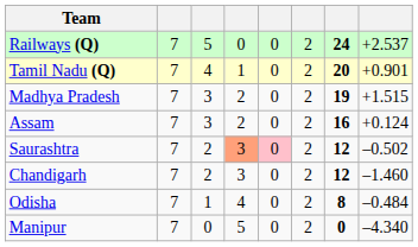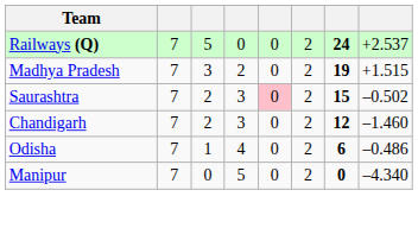 <table class="wikitable" style="text-align:center">
 <tr>
 <th style="width:140px;">Team</th>
 <th style="width:25px;"></th>
 <th style="width:25px;"></th>
 <th style="width:25px;"></th>
 <th style="width:25px;"></th>
 <th style="width:25px;"></th>
 <th style="width:25px;"></th>
 <th style="width:40px;"></th>
 </tr>
 <tr style="background:#cfc;">
 <td style="text-align:left"><a href='#'>Railways</a>  <strong>(Q)</strong></td>
 <td>7</td>
 <td>5</td>
 <td>0</td>
 <td>0</td>
 <td>2</td>
 <td><strong>24</strong></td>
 <td>+2.537</td>
 </tr>
-<tr style="background:#ffc;">
-<td style="text-align:left"><a href='#'>Tamil Nadu</a> <strong>(Q)</strong></td>
-<td>7</td>
-<td>4</td>
-<td>1</td>
-<td>0</td>
-<td>2</td>
-<td><strong>20</strong></td>
-<td>+0.901</td>
-</tr>
 <tr>
 <td style="text-align:left"><a href='#'>Madhya Pradesh</a></td>
 <td>7</td>
 <td>3</td>
 <td>2</td>
 <td>0</td>
 <td>2</td>
 <td><strong>19</strong></td>
 <td>+1.515</td>
 </tr>
 <tr>
-<td style="text-align:left"><a href='#'>Assam</a></td>
-<td>7</td>
-<td>3</td>
-<td>2</td>
-<td>0</td>
-<td>2</td>
-<td><strong>16</strong></td>
-<td>+0.124</td>
-</tr>
-<tr>
 <td style="text-align:left"><a href='#'>Saurashtra</a></td>
 <td>7</td>
 <td>2</td>
-<td style="background: lightsalmon;">3</td>
+<td>3</td>
 <td style="background: pink;">0</td>
 <td>2</td>
-<td><strong>12</strong></td>
+<td><strong>15</strong></td>
 <td>–0.502</td>
 </tr>
 <tr>
 <td style="text-align:left"><a href='#'>Chandigarh</a></td>
 <td>7</td>
 <td>2</td>
 <td>3</td>
 <td>0</td>
 <td>2</td>
 <td><strong>12</strong></td>
 <td>–1.460</td>
 </tr>
 <tr>
 <td style="text-align:left"><a href='#'>Odisha</a></td>
 <td>7</td>
 <td>1</td>
 <td>4</td>
 <td>0</td>
 <td>2</td>
-<td><strong>8</strong></td>
-<td>–0.484</td>
+<td><strong>6</strong></td>
+<td>–0.486</td>
 </tr>
 <tr>
 <td style="text-align:left"><a href='#'>Manipur</a></td>
 <td>7</td>
 <td>0</td>
 <td>5</td>
 <td>0</td>
 <td>2</td>
 <td><strong>0</strong></td>
 <td>–4.340</td>
 </tr>
 </table>
